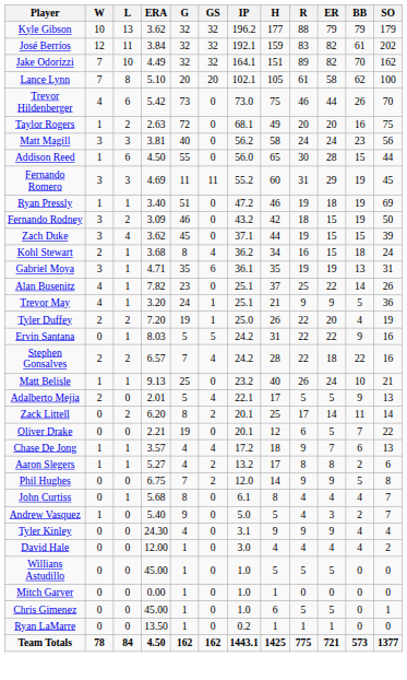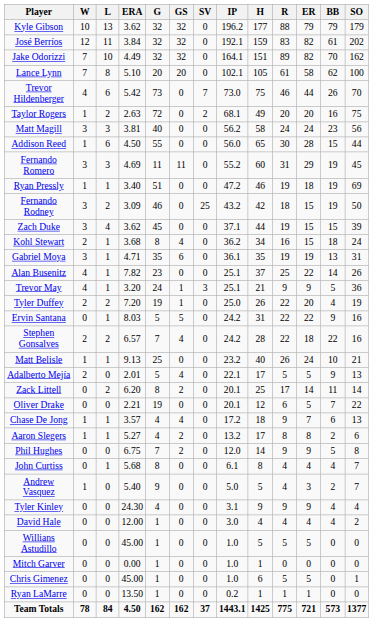 <table class=wikitable style="text-align:center">
 <tr>
 <th bgcolor=#DDDDFF; width="20%">Player</th>
 <th bgcolor=#DDDDFF; width="7%">W</th>
 <th bgcolor=#DDDDFF; width="7%">L</th>
 <th bgcolor=#DDDDFF; width="7%">ERA</th>
 <th bgcolor=#DDDDFF; width="7%">G</th>
 <th bgcolor=#DDDDFF; width="7%">GS</th>
+<th bgcolor=#DDDDFF; width="7%">SV</th>
 <th bgcolor=#DDDDFF; width="7%">IP</th>
 <th bgcolor=#DDDDFF; width="7%">H</th>
 <th bgcolor=#DDDDFF; width="7%">R</th>
 <th bgcolor=#DDDDFF; width="7%">ER</th>
 <th bgcolor=#DDDDFF; width="7%">BB</th>
 <th bgcolor=#DDDDFF; width="7%">SO</th>
 </tr>
 <tr>
 <td><a href='#'>Kyle Gibson</a></td>
 <td>10</td>
 <td>13</td>
 <td>3.62</td>
 <td>32</td>
 <td>32</td>
+<td>0</td>
 <td>196.2</td>
 <td>177</td>
 <td>88</td>
 <td>79</td>
 <td>79</td>
 <td>179</td>
 </tr>
 <tr>
 <td><a href='#'>José Berríos</a></td>
 <td>12</td>
 <td>11</td>
 <td>3.84</td>
 <td>32</td>
 <td>32</td>
+<td>0</td>
 <td>192.1</td>
 <td>159</td>
 <td>83</td>
 <td>82</td>
 <td>61</td>
 <td>202</td>
 </tr>
 <tr>
 <td><a href='#'>Jake Odorizzi</a></td>
 <td>7</td>
 <td>10</td>
 <td>4.49</td>
 <td>32</td>
 <td>32</td>
+<td>0</td>
 <td>164.1</td>
 <td>151</td>
 <td>89</td>
 <td>82</td>
 <td>70</td>
 <td>162</td>
 </tr>
 <tr>
 <td><a href='#'>Lance Lynn</a></td>
 <td>7</td>
 <td>8</td>
 <td>5.10</td>
 <td>20</td>
 <td>20</td>
+<td>0</td>
 <td>102.1</td>
 <td>105</td>
 <td>61</td>
 <td>58</td>
 <td>62</td>
 <td>100</td>
 </tr>
 <tr>
 <td><a href='#'>Trevor Hildenberger</a></td>
 <td>4</td>
 <td>6</td>
 <td>5.42</td>
 <td>73</td>
 <td>0</td>
+<td>7</td>
 <td>73.0</td>
 <td>75</td>
 <td>46</td>
 <td>44</td>
 <td>26</td>
 <td>70</td>
 </tr>
 <tr>
 <td><a href='#'>Taylor Rogers</a></td>
 <td>1</td>
 <td>2</td>
 <td>2.63</td>
 <td>72</td>
 <td>0</td>
+<td>2</td>
 <td>68.1</td>
 <td>49</td>
 <td>20</td>
 <td>20</td>
 <td>16</td>
 <td>75</td>
 </tr>
 <tr>
 <td><a href='#'>Matt Magill</a></td>
 <td>3</td>
 <td>3</td>
 <td>3.81</td>
 <td>40</td>
+<td>0</td>
 <td>0</td>
 <td>56.2</td>
 <td>58</td>
 <td>24</td>
 <td>24</td>
 <td>23</td>
 <td>56</td>
 </tr>
 <tr>
 <td><a href='#'>Addison Reed</a></td>
 <td>1</td>
 <td>6</td>
 <td>4.50</td>
 <td>55</td>
 <td>0</td>
+<td>0</td>
 <td>56.0</td>
 <td>65</td>
 <td>30</td>
 <td>28</td>
 <td>15</td>
 <td>44</td>
 </tr>
 <tr>
 <td><a href='#'>Fernando Romero</a></td>
 <td>3</td>
 <td>3</td>
 <td>4.69</td>
 <td>11</td>
 <td>11</td>
+<td>0</td>
 <td>55.2</td>
 <td>60</td>
 <td>31</td>
 <td>29</td>
 <td>19</td>
 <td>45</td>
 </tr>
 <tr>
 <td><a href='#'>Ryan Pressly</a></td>
 <td>1</td>
 <td>1</td>
 <td>3.40</td>
 <td>51</td>
+<td>0</td>
 <td>0</td>
 <td>47.2</td>
 <td>46</td>
 <td>19</td>
 <td>18</td>
 <td>19</td>
 <td>69</td>
 </tr>
 <tr>
 <td><a href='#'>Fernando Rodney</a></td>
 <td>3</td>
 <td>2</td>
 <td>3.09</td>
 <td>46</td>
 <td>0</td>
+<td>25</td>
 <td>43.2</td>
 <td>42</td>
 <td>18</td>
 <td>15</td>
 <td>19</td>
 <td>50</td>
 </tr>
 <tr>
 <td><a href='#'>Zach Duke</a></td>
 <td>3</td>
 <td>4</td>
 <td>3.62</td>
 <td>45</td>
+<td>0</td>
 <td>0</td>
 <td>37.1</td>
 <td>44</td>
 <td>19</td>
 <td>15</td>
 <td>15</td>
 <td>39</td>
 </tr>
 <tr>
 <td><a href='#'>Kohl Stewart</a></td>
 <td>2</td>
 <td>1</td>
 <td>3.68</td>
 <td>8</td>
 <td>4</td>
+<td>0</td>
 <td>36.2</td>
 <td>34</td>
 <td>16</td>
 <td>15</td>
 <td>18</td>
 <td>24</td>
 </tr>
 <tr>
 <td><a href='#'>Gabriel Moya</a></td>
 <td>3</td>
 <td>1</td>
 <td>4.71</td>
 <td>35</td>
 <td>6</td>
+<td>0</td>
 <td>36.1</td>
 <td>35</td>
 <td>19</td>
 <td>19</td>
 <td>13</td>
 <td>31</td>
 </tr>
 <tr>
 <td><a href='#'>Alan Busenitz</a></td>
 <td>4</td>
 <td>1</td>
 <td>7.82</td>
 <td>23</td>
+<td>0</td>
 <td>0</td>
 <td>25.1</td>
 <td>37</td>
 <td>25</td>
 <td>22</td>
 <td>14</td>
 <td>26</td>
 </tr>
 <tr>
 <td><a href='#'>Trevor May</a></td>
 <td>4</td>
 <td>1</td>
 <td>3.20</td>
 <td>24</td>
 <td>1</td>
+<td>3</td>
 <td>25.1</td>
 <td>21</td>
 <td>9</td>
 <td>9</td>
 <td>5</td>
 <td>36</td>
 </tr>
 <tr>
 <td><a href='#'>Tyler Duffey</a></td>
 <td>2</td>
 <td>2</td>
 <td>7.20</td>
 <td>19</td>
 <td>1</td>
+<td>0</td>
 <td>25.0</td>
 <td>26</td>
 <td>22</td>
 <td>20</td>
 <td>4</td>
 <td>19</td>
 </tr>
 <tr>
 <td><a href='#'>Ervin Santana</a></td>
 <td>0</td>
 <td>1</td>
 <td>8.03</td>
 <td>5</td>
 <td>5</td>
+<td>0</td>
 <td>24.2</td>
 <td>31</td>
 <td>22</td>
 <td>22</td>
 <td>9</td>
 <td>16</td>
 </tr>
 <tr>
 <td><a href='#'>Stephen Gonsalves</a></td>
 <td>2</td>
 <td>2</td>
 <td>6.57</td>
 <td>7</td>
 <td>4</td>
+<td>0</td>
 <td>24.2</td>
 <td>28</td>
 <td>22</td>
 <td>18</td>
 <td>22</td>
 <td>16</td>
 </tr>
 <tr>
 <td><a href='#'>Matt Belisle</a></td>
 <td>1</td>
 <td>1</td>
 <td>9.13</td>
 <td>25</td>
+<td>0</td>
 <td>0</td>
 <td>23.2</td>
 <td>40</td>
 <td>26</td>
 <td>24</td>
 <td>10</td>
 <td>21</td>
 </tr>
 <tr>
 <td><a href='#'>Adalberto Mejía</a></td>
 <td>2</td>
 <td>0</td>
 <td>2.01</td>
 <td>5</td>
 <td>4</td>
+<td>0</td>
 <td>22.1</td>
 <td>17</td>
 <td>5</td>
 <td>5</td>
 <td>9</td>
 <td>13</td>
 </tr>
 <tr>
 <td><a href='#'>Zack Littell</a></td>
 <td>0</td>
 <td>2</td>
 <td>6.20</td>
 <td>8</td>
 <td>2</td>
+<td>0</td>
 <td>20.1</td>
 <td>25</td>
 <td>17</td>
 <td>14</td>
 <td>11</td>
 <td>14</td>
 </tr>
 <tr>
 <td><a href='#'>Oliver Drake</a></td>
 <td>0</td>
 <td>0</td>
 <td>2.21</td>
 <td>19</td>
+<td>0</td>
 <td>0</td>
 <td>20.1</td>
 <td>12</td>
 <td>6</td>
 <td>5</td>
 <td>7</td>
 <td>22</td>
 </tr>
 <tr>
 <td><a href='#'>Chase De Jong</a></td>
 <td>1</td>
 <td>1</td>
 <td>3.57</td>
 <td>4</td>
 <td>4</td>
+<td>0</td>
 <td>17.2</td>
 <td>18</td>
 <td>9</td>
 <td>7</td>
 <td>6</td>
 <td>13</td>
 </tr>
 <tr>
 <td><a href='#'>Aaron Slegers</a></td>
 <td>1</td>
 <td>1</td>
 <td>5.27</td>
 <td>4</td>
 <td>2</td>
+<td>0</td>
 <td>13.2</td>
 <td>17</td>
 <td>8</td>
 <td>8</td>
 <td>2</td>
 <td>6</td>
 </tr>
 <tr>
 <td><a href='#'>Phil Hughes</a></td>
 <td>0</td>
 <td>0</td>
 <td>6.75</td>
 <td>7</td>
 <td>2</td>
+<td>0</td>
 <td>12.0</td>
 <td>14</td>
 <td>9</td>
 <td>9</td>
 <td>5</td>
 <td>8</td>
 </tr>
 <tr>
 <td><a href='#'>John Curtiss</a></td>
 <td>0</td>
 <td>1</td>
 <td>5.68</td>
 <td>8</td>
+<td>0</td>
 <td>0</td>
 <td>6.1</td>
 <td>8</td>
 <td>4</td>
 <td>4</td>
 <td>4</td>
 <td>7</td>
 </tr>
 <tr>
 <td><a href='#'>Andrew Vasquez</a></td>
 <td>1</td>
 <td>0</td>
 <td>5.40</td>
 <td>9</td>
 <td>0</td>
+<td>0</td>
 <td>5.0</td>
 <td>5</td>
 <td>4</td>
 <td>3</td>
 <td>2</td>
 <td>7</td>
 </tr>
 <tr>
 <td><a href='#'>Tyler Kinley</a></td>
 <td>0</td>
 <td>0</td>
 <td>24.30</td>
 <td>4</td>
+<td>0</td>
 <td>0</td>
 <td>3.1</td>
 <td>9</td>
 <td>9</td>
 <td>9</td>
 <td>4</td>
 <td>4</td>
 </tr>
 <tr>
 <td><a href='#'>David Hale</a></td>
 <td>0</td>
 <td>0</td>
 <td>12.00</td>
 <td>1</td>
 <td>0</td>
+<td>0</td>
 <td>3.0</td>
 <td>4</td>
 <td>4</td>
 <td>4</td>
 <td>4</td>
 <td>2</td>
 </tr>
 <tr>
 <td><a href='#'>Willians Astudillo</a></td>
 <td>0</td>
 <td>0</td>
 <td>45.00</td>
 <td>1</td>
+<td>0</td>
 <td>0</td>
 <td>1.0</td>
 <td>5</td>
 <td>5</td>
 <td>5</td>
 <td>0</td>
 <td>0</td>
 </tr>
 <tr>
 <td><a href='#'>Mitch Garver</a></td>
 <td>0</td>
 <td>0</td>
 <td>0.00</td>
 <td>1</td>
 <td>0</td>
+<td>0</td>
 <td>1.0</td>
 <td>1</td>
 <td>0</td>
 <td>0</td>
 <td>0</td>
 <td>0</td>
 </tr>
 <tr>
 <td><a href='#'>Chris Gimenez</a></td>
 <td>0</td>
 <td>0</td>
 <td>45.00</td>
 <td>1</td>
+<td>0</td>
 <td>0</td>
 <td>1.0</td>
 <td>6</td>
 <td>5</td>
 <td>5</td>
 <td>0</td>
 <td>1</td>
 </tr>
 <tr>
 <td><a href='#'>Ryan LaMarre</a></td>
 <td>0</td>
 <td>0</td>
 <td>13.50</td>
 <td>1</td>
 <td>0</td>
+<td>0</td>
 <td>0.2</td>
 <td>1</td>
 <td>1</td>
 <td>1</td>
 <td>0</td>
 <td>0</td>
 </tr>
 <tr>
 <td><strong>Team Totals</strong></td>
 <td><strong>78</strong></td>
 <td><strong>84</strong></td>
 <td><strong>4.50</strong></td>
 <td><strong>162</strong></td>
 <td><strong>162</strong></td>
+<td><strong>37</strong></td>
 <td><strong>1443.1</strong></td>
 <td><strong>1425</strong></td>
 <td><strong>775</strong></td>
 <td><strong>721</strong></td>
 <td><strong>573</strong></td>
 <td><strong>1377</strong></td>
 </tr>
 </table>
